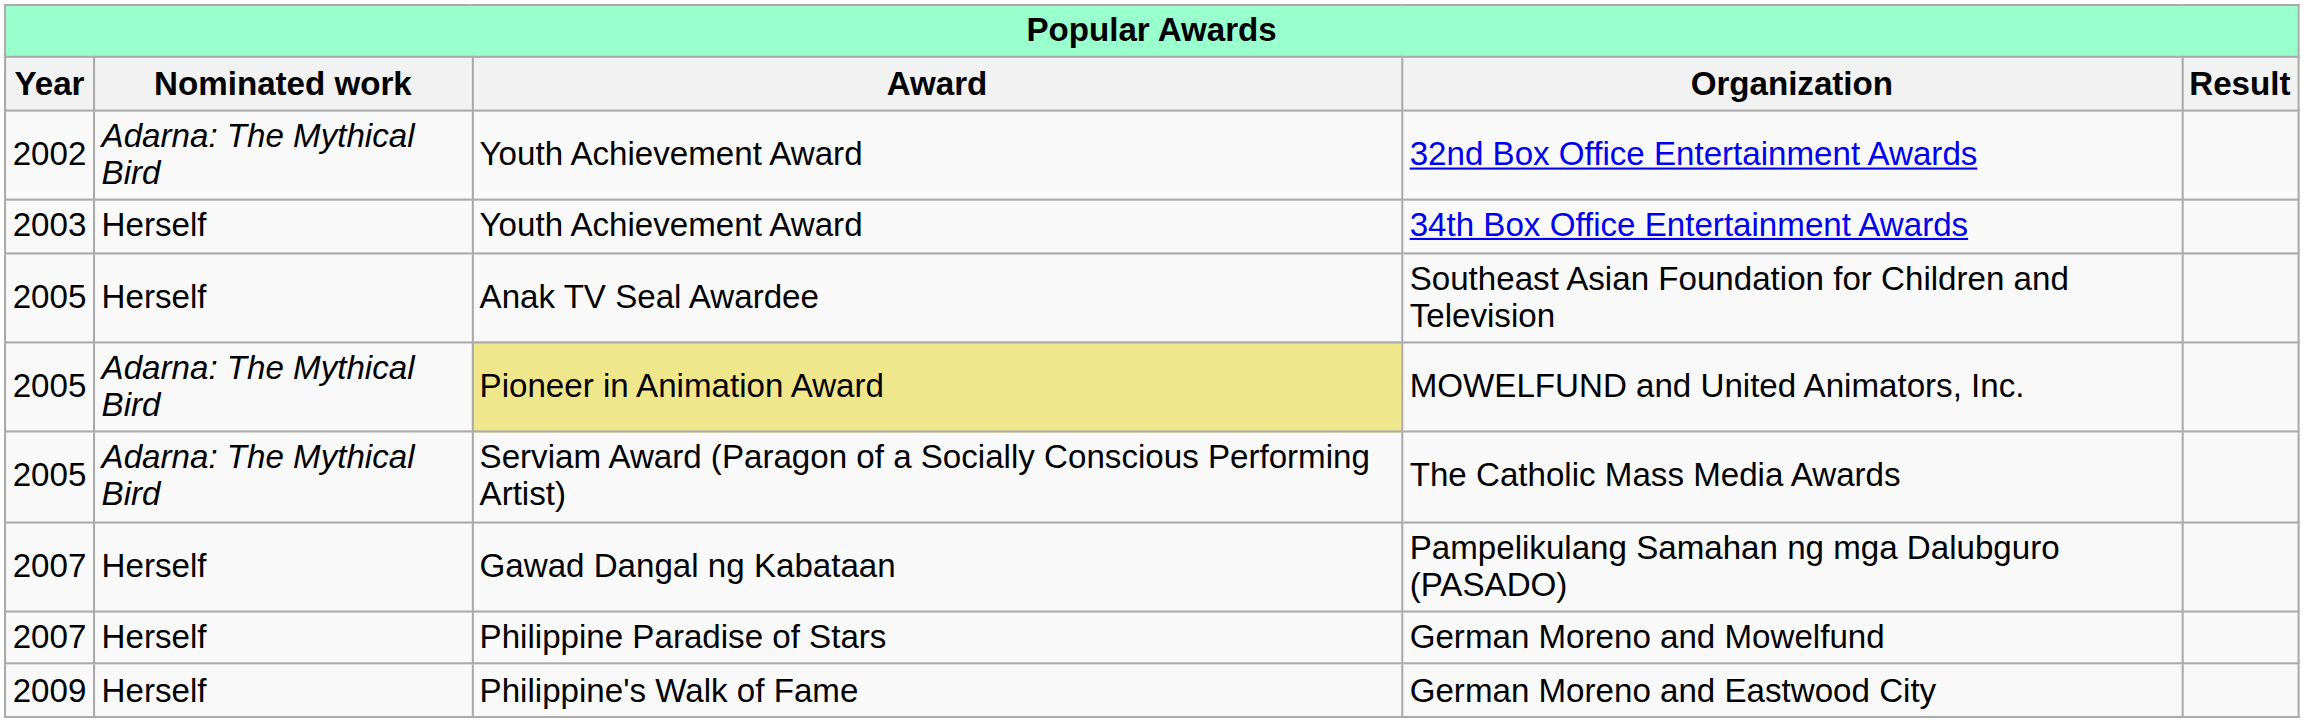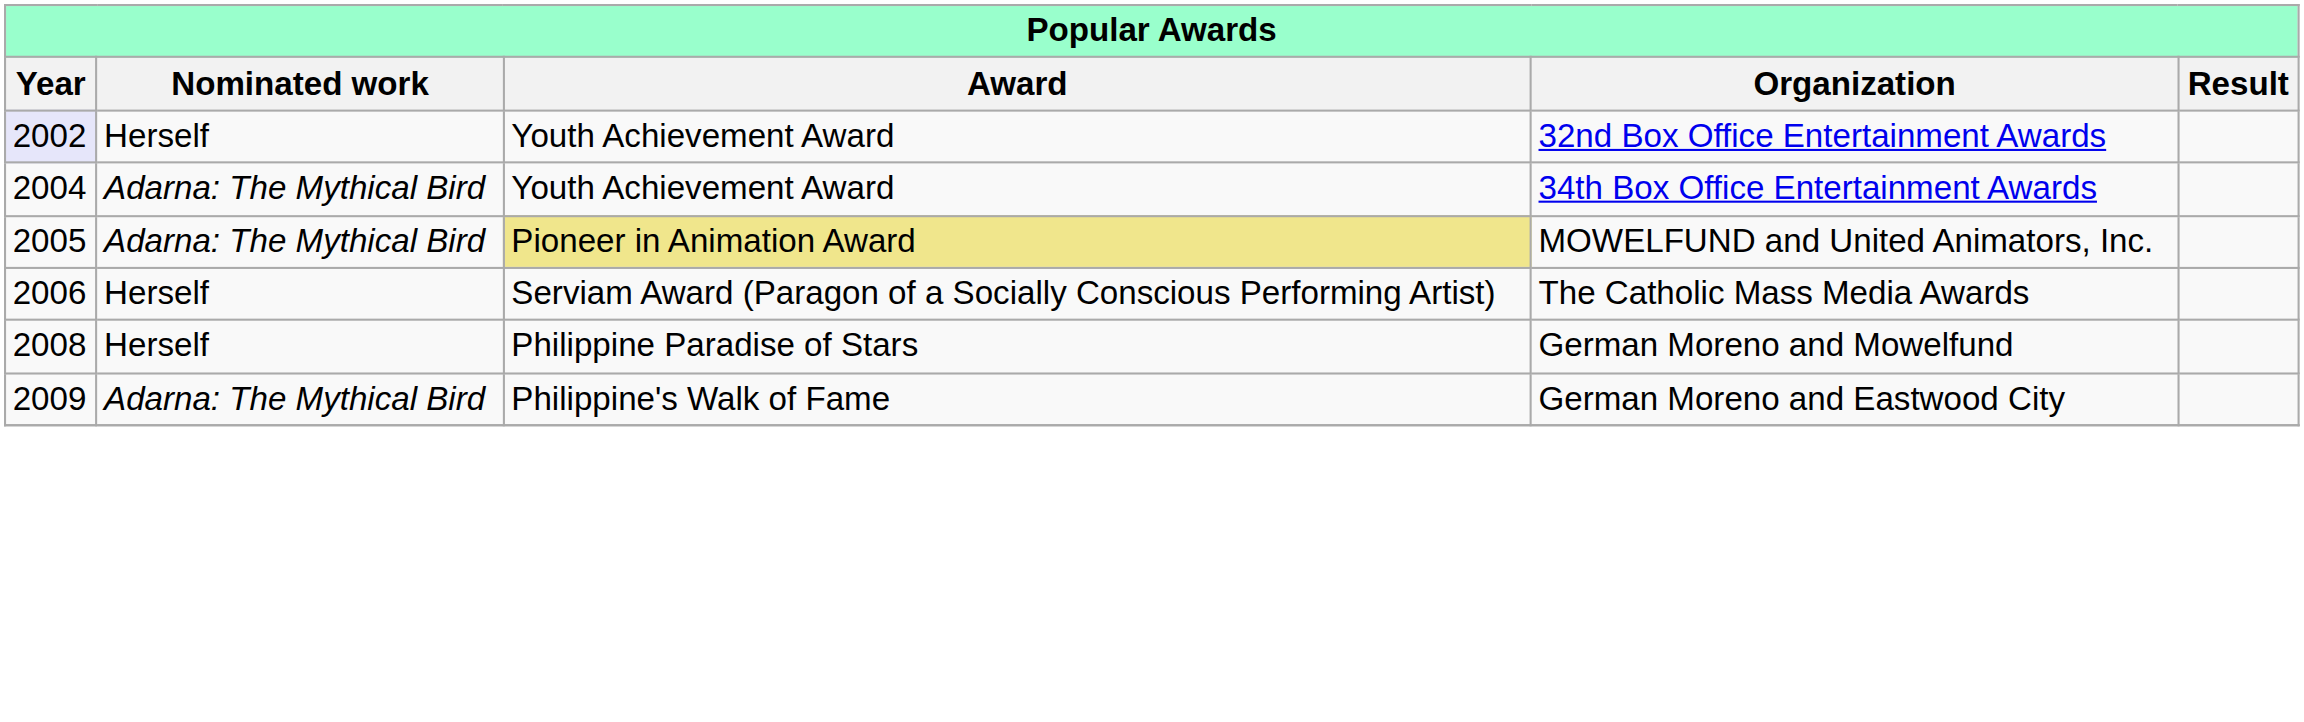 <table width="70%" class="wikitable sortable">
 <tr>
 <th colspan="5" - style="background:#99FFCC;" align="center">Popular Awards</th>
 </tr>
 <tr>
 <th>Year</th>
 <th>Nominated work</th>
 <th>Award</th>
 <th>Organization</th>
 <th>Result</th>
 </tr>
 <tr>
-<td>2002</td>
-<td><em>Adarna: The Mythical Bird</em></td>
+<td style="background: lavender;">2002</td>
+<td>Herself</td>
 <td>Youth Achievement Award</td>
 <td><a href='#'>32nd Box Office Entertainment Awards</a></td>
 <td></td>
 </tr>
 <tr>
-<td>2003</td>
-<td>Herself</td>
+<td>2004</td>
+<td><em>Adarna: The Mythical Bird</em></td>
 <td>Youth Achievement Award</td>
 <td><a href='#'>34th Box Office Entertainment Awards</a></td>
-<td></td>
-</tr>
-<tr>
-<td>2005</td>
-<td>Herself</td>
-<td>Anak TV Seal Awardee</td>
-<td>Southeast Asian Foundation for Children and Television</td>
 <td></td>
 </tr>
 <tr>
 <td>2005</td>
 <td><em>Adarna: The Mythical Bird</em></td>
 <td style="background: khaki;">Pioneer in Animation Award</td>
 <td>MOWELFUND and United Animators, Inc.</td>
 <td></td>
 </tr>
 <tr>
-<td>2005</td>
-<td><em>Adarna: The Mythical Bird</em></td>
+<td>2006</td>
+<td>Herself</td>
 <td>Serviam Award (Paragon of a Socially Conscious Performing Artist)</td>
 <td>The Catholic Mass Media Awards</td>
 <td></td>
 </tr>
 <tr>
-<td>2007</td>
-<td>Herself</td>
-<td>Gawad Dangal ng Kabataan</td>
-<td>Pampelikulang Samahan ng mga Dalubguro (PASADO)</td>
-<td></td>
-</tr>
-<tr>
-<td>2007</td>
+<td>2008</td>
 <td>Herself</td>
 <td>Philippine Paradise of Stars</td>
 <td>German Moreno and Mowelfund</td>
 <td></td>
 </tr>
 <tr>
 <td>2009</td>
-<td>Herself</td>
+<td><em>Adarna: The Mythical Bird</em></td>
 <td>Philippine's Walk of Fame</td>
 <td>German Moreno and Eastwood City</td>
 <td></td>
 </tr>
 <tr>
 </tr>
 </table>
